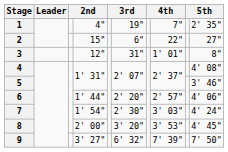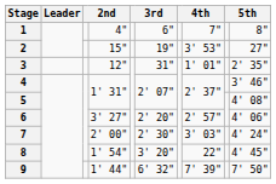 <table class="wikitable" style="text-align: left; font-size:smaller;">
 <tr style="background-color: #efefef;">
 <th>Stage</th>
 <th> Leader</th>
 <th colspan="2">2nd</th>
 <th colspan="2">3rd</th>
 <th colspan="2">4th</th>
 <th colspan="2">5th</th>
 </tr>
 <tr>
 <th>1</th>
 <td rowspan="2"></td>
 <td></td>
 <td align=right>4"</td>
 <td></td>
-<td align=right>19"</td>
+<td align=right>6"</td>
 <td></td>
 <td align=right>7"</td>
 <td></td>
-<td align=right>2' 35"</td>
+<td align=right>8"</td>
 </tr>
 <tr>
 <th>2</th>
 <td></td>
 <td align=right>15"</td>
 <td></td>
-<td align=right>6"</td>
+<td align=right>19"</td>
 <td></td>
-<td align=right>22"</td>
+<td align=right>3' 53"</td>
 <td></td>
 <td align=right>27"</td>
 </tr>
 <tr>
 <th>3</th>
 <td></td>
 <td></td>
 <td align=right>12"</td>
 <td rowspan="6"></td>
 <td align=right>31"</td>
 <td rowspan="7"></td>
 <td align=right>1' 01"</td>
 <td></td>
-<td align=right>8"</td>
+<td align=right>2' 35"</td>
 </tr>
 <tr>
 <th>4</th>
 <td rowspan="6"></td>
 <td rowspan="5"></td>
 <td rowspan="2" align=right>1' 31"</td>
 <td rowspan="2" align=right>2' 07"</td>
 <td rowspan="2" align=right>2' 37"</td>
 <td></td>
-<td align=right>4' 08"</td>
+<td align=right>3' 46"</td>
 </tr>
 <tr>
 <th>5</th>
 <td rowspan="2"></td>
-<td align=right>3' 46"</td>
+<td align=right>4' 08"</td>
 </tr>
 <tr>
 <th>6</th>
-<td align=right>1' 44"</td>
+<td align=right>3' 27"</td>
 <td align=right>2' 20"</td>
 <td align=right>2' 57"</td>
 <td align=right>4' 06"</td>
 </tr>
 <tr>
 <th>7</th>
-<td align=right>1' 54"</td>
+<td align=right>2' 00"</td>
 <td align=right>2' 30"</td>
 <td align=right>3' 03"</td>
 <td></td>
 <td align=right>4' 24"</td>
 </tr>
 <tr>
 <th>8</th>
-<td align=right>2' 00"</td>
+<td align=right>1' 54"</td>
 <td align=right>3' 20"</td>
-<td align=right>3' 53"</td>
+<td align=right>22"</td>
 <td></td>
 <td align=right>4' 45"</td>
 </tr>
 <tr>
 <th>9</th>
 <td></td>
-<td align=right>3' 27"</td>
+<td align=right>1' 44"</td>
 <td></td>
 <td align=right>6' 32"</td>
 <td align=right>7' 39"</td>
 <td></td>
 <td align=right>7' 50"</td>
 </tr>
 </table>
